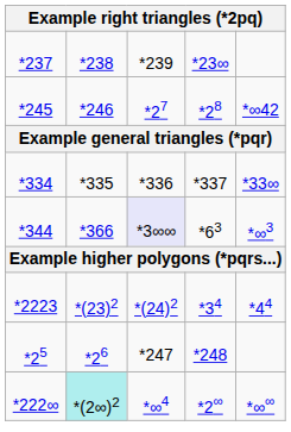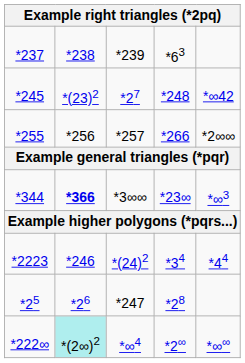 <table class="wikitable floatright" style="text-align:center;">
 <tr>
 <th colspan=5>Example right triangles (*2pq)</th>
 </tr>
 <tr>
 <td><br><a href='#'>*237</a></td>
 <td><br><a href='#'>*238</a></td>
 <td><br>*239</td>
-<td><br><a href='#'>*23∞</a></td>
+<td><br>*6<sup>3</sup></td>
 </tr>
 <tr>
 <td><br><a href='#'>*245</a></td>
-<td><br><a href='#'>*246</a></td>
+<td><br><a href='#'>*(23)<sup>2</sup></a></td>
 <td><br><a href='#'>*2<sup>7</sup></a></td>
-<td><br><a href='#'>*2<sup>8</sup></a></td>
+<td><br><a href='#'>*248</a></td>
 <td><br><a href='#'>*∞42</a></td>
+</tr>
+<tr>
+<td><br><a href='#'>*255</a></td>
+<td><br>*256</td>
+<td><br>*257</td>
+<td><br><a href='#'>*266</a></td>
+<td><br>*2∞∞</td>
 </tr>
 <tr>
 <th colspan=5>Example general triangles (*pqr)</th>
 </tr>
 <tr>
-<td><br><a href='#'>*334</a></td>
-<td><br>*335</td>
-<td><br>*336</td>
-<td><br>*337</td>
-<td><br><a href='#'>*33∞</a></td>
-</tr>
-<tr>
 <td><br><a href='#'>*344</a></td>
-<td><br><a href='#'>*366</a></td>
-<td style="background: lavender;"><br>*3∞∞</td>
-<td><br>*6<sup>3</sup></td>
+<td><strong><br><a href='#'>*366</a></strong></td>
+<td><br>*3∞∞</td>
+<td><br><a href='#'>*23∞</a></td>
 <td><br><a href='#'>*∞<sup>3</sup></a></td>
 </tr>
 <tr>
 <th colspan=5>Example higher polygons (*pqrs...)</th>
 </tr>
 <tr>
 <td><br><a href='#'>*2223</a></td>
-<td><br><a href='#'>*(23)<sup>2</sup></a></td>
+<td><br><a href='#'>*246</a></td>
 <td><br><a href='#'>*(24)<sup>2</sup></a></td>
 <td><br><a href='#'>*3<sup>4</sup></a></td>
 <td><br><a href='#'>*4<sup>4</sup></a></td>
 </tr>
 <tr>
 <td><br><a href='#'>*2<sup>5</sup></a></td>
 <td><br><a href='#'>*2<sup>6</sup></a></td>
 <td><br>*247</td>
-<td><br><a href='#'>*248</a></td>
+<td><br><a href='#'>*2<sup>8</sup></a></td>
 </tr>
 <tr>
 <td><br><a href='#'>*222∞</a></td>
 <td style="background: paleturquoise;"><br>*(2∞)<sup>2</sup></td>
 <td><br><a href='#'>*∞<sup>4</sup></a></td>
 <td><br><a href='#'>*2<sup>∞</sup></a></td>
 <td><br><a href='#'>*∞<sup>∞</sup></a></td>
 </tr>
 </table>
